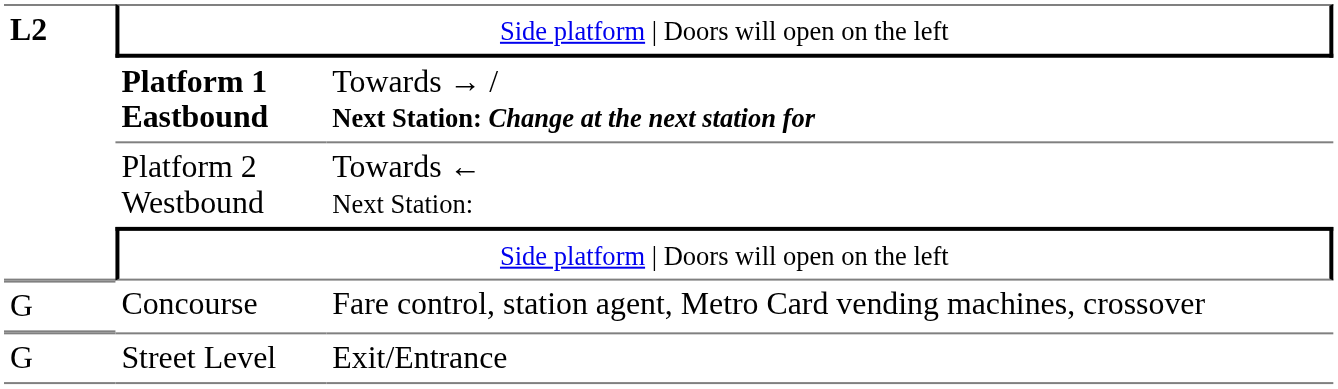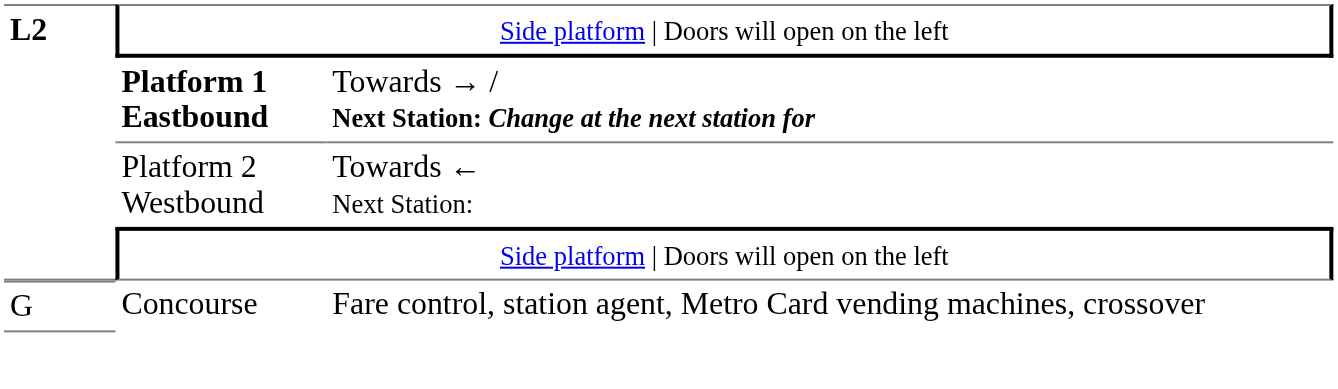 <table table border=0 cellspacing=0 cellpadding=3>
 <tr>
 <td style="border-top:solid 1px grey;border-bottom:solid 1px grey;" width=50 rowspan=4 valign=top><strong>L2</strong></td>
 <td style="border-top:solid 1px grey;border-right:solid 2px black;border-left:solid 2px black;border-bottom:solid 2px black;text-align:center;" colspan=2><small><a href='#'>Side platform</a> | Doors will open on the left </small></td>
 </tr>
 <tr>
 <td style="border-bottom:solid 1px grey;" width=100><span><strong>Platform 1</strong><br><strong>Eastbound</strong></span></td>
 <td style="border-bottom:solid 1px grey;" width=500>Towards →  / <br><small><strong>Next Station:</strong> </small> <small><strong><em>Change at the next station for <strong><em></small></td>
 </tr>
 <tr>
 <td><span></strong>Platform 2<strong><br></strong>Westbound<strong></span></td>
 <td><span></span>Towards ← <br><small></strong>Next Station:<strong> </small></td>
 </tr>
 <tr>
 <td style="border-top:solid 2px black;border-right:solid 2px black;border-left:solid 2px black;border-bottom:solid 1px grey;text-align:center;" colspan=2><small><a href='#'>Side platform</a> | Doors will open on the left </small></td>
 </tr>
 <tr>
 <td style="border-bottom:solid 1px grey;border-top:solid 1px grey;" width=50 valign=top></strong>G<strong></td>
 <td valign=top>Concourse</td>
 <td valign=top>Fare control, station agent, Metro Card vending machines, crossover</td>
 </tr>
-<tr>
-<td style="border-bottom:solid 1px grey;border-top:solid 1px grey;" width=50 valign=top></strong>G<strong></td>
-<td style="border-top:solid 1px grey;border-bottom:solid 1px grey;" width=100 valign=top>Street Level</td>
-<td style="border-top:solid 1px grey;border-bottom:solid 1px grey;" width=500 valign=top>Exit/Entrance</td>
-</tr>
 </table>
